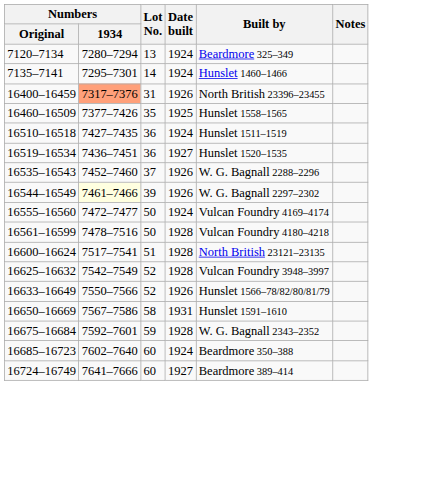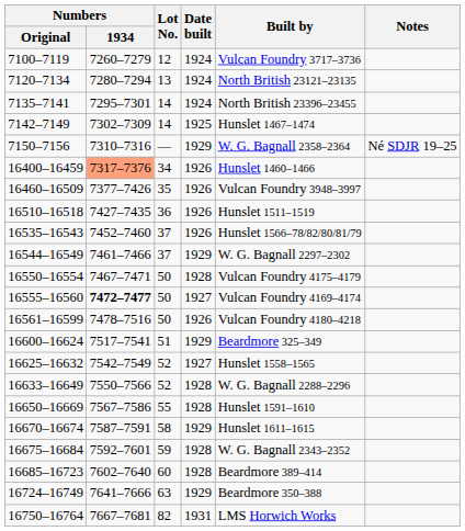 <table class="wikitable">
 <tr>
 <th colspan=2>Numbers</th>
 <th rowspan=2>Lot<br>No.</th>
 <th rowspan=2>Date<br>built</th>
 <th rowspan=2>Built by</th>
 <th rowspan=2>Notes</th>
 </tr>
 <tr>
 <th>Original</th>
 <th>1934</th>
 </tr>
 <tr>
+<td>7100–7119</td>
+<td>7260–7279</td>
+<td>12</td>
+<td>1924</td>
+<td><a href='#'>Vulcan Foundry</a><small> 3717–3736</small></td>
+<td></td>
+</tr>
+<tr>
 <td>7120–7134</td>
 <td>7280–7294</td>
 <td>13</td>
 <td>1924</td>
-<td><a href='#'>Beardmore</a><small> 325–349</small></td>
+<td><a href='#'>North British</a><small> 23121–23135</small></td>
 <td></td>
 </tr>
 <tr>
 <td>7135–7141</td>
 <td>7295–7301</td>
 <td>14</td>
 <td>1924</td>
-<td><a href='#'>Hunslet</a><small> 1460–1466</small></td>
+<td>North British<small> 23396–23455</small></td>
 <td></td>
+</tr>
+<tr>
+<td>7142–7149</td>
+<td>7302–7309</td>
+<td>14</td>
+<td>1925</td>
+<td>Hunslet<small> 1467–1474</small></td>
+<td></td>
+</tr>
+<tr>
+<td>7150–7156</td>
+<td>7310–7316</td>
+<td>—</td>
+<td>1929</td>
+<td><a href='#'>W. G. Bagnall</a><small> 2358–2364</small></td>
+<td>Né <a href='#'>SDJR</a> 19–25</td>
 </tr>
 <tr>
 <td>16400–16459</td>
 <td style="background: lightsalmon;">7317–7376</td>
-<td>31</td>
+<td>34</td>
 <td>1926</td>
-<td>North British<small> 23396–23455</small></td>
+<td><a href='#'>Hunslet</a><small> 1460–1466</small></td>
 <td></td>
 </tr>
 <tr>
 <td>16460–16509</td>
 <td>7377–7426</td>
 <td>35</td>
-<td>1925</td>
-<td>Hunslet<small> 1558–1565</small></td>
+<td>1926</td>
+<td>Vulcan Foundry<small> 3948–3997</small></td>
 <td></td>
 </tr>
 <tr>
 <td>16510–16518</td>
 <td>7427–7435</td>
 <td>36</td>
-<td>1924</td>
+<td>1926</td>
 <td>Hunslet<small> 1511–1519</small></td>
-<td></td>
-</tr>
-<tr>
-<td>16519–16534</td>
-<td>7436–7451</td>
-<td>36</td>
-<td>1927</td>
-<td>Hunslet<small> 1520–1535</small></td>
 <td></td>
 </tr>
 <tr>
 <td>16535–16543</td>
 <td>7452–7460</td>
 <td>37</td>
 <td>1926</td>
-<td>W. G. Bagnall<small> 2288–2296</small></td>
+<td>Hunslet<small> 1566–78/82/80/81/79</small></td>
 <td></td>
 </tr>
 <tr>
 <td>16544–16549</td>
-<td style="background: lightyellow;">7461–7466</td>
-<td>39</td>
-<td>1926</td>
+<td>7461–7466</td>
+<td>37</td>
+<td>1929</td>
 <td>W. G. Bagnall<small> 2297–2302</small></td>
 <td></td>
 </tr>
 <tr>
+<td>16550–16554</td>
+<td>7467–7471</td>
+<td>50</td>
+<td>1928</td>
+<td>Vulcan Foundry<small> 4175–4179</small></td>
+<td></td>
+</tr>
+<tr>
 <td>16555–16560</td>
-<td>7472–7477</td>
+<td><strong>7472–7477</strong></td>
 <td>50</td>
-<td>1924</td>
+<td>1927</td>
 <td>Vulcan Foundry<small> 4169–4174</small></td>
 <td></td>
 </tr>
 <tr>
 <td>16561–16599</td>
 <td>7478–7516</td>
 <td>50</td>
-<td>1928</td>
+<td>1926</td>
 <td>Vulcan Foundry<small> 4180–4218</small></td>
 <td></td>
 </tr>
 <tr>
 <td>16600–16624</td>
 <td>7517–7541</td>
 <td>51</td>
-<td>1928</td>
-<td><a href='#'>North British</a><small> 23121–23135</small></td>
+<td>1929</td>
+<td><a href='#'>Beardmore</a><small> 325–349</small></td>
 <td></td>
 </tr>
 <tr>
 <td>16625–16632</td>
 <td>7542–7549</td>
 <td>52</td>
-<td>1928</td>
-<td>Vulcan Foundry<small> 3948–3997</small></td>
+<td>1927</td>
+<td>Hunslet<small> 1558–1565</small></td>
 <td></td>
 </tr>
 <tr>
 <td>16633–16649</td>
 <td>7550–7566</td>
 <td>52</td>
-<td>1926</td>
-<td>Hunslet<small> 1566–78/82/80/81/79</small></td>
+<td>1928</td>
+<td>W. G. Bagnall<small> 2288–2296</small></td>
 <td></td>
 </tr>
 <tr>
 <td>16650–16669</td>
 <td>7567–7586</td>
+<td>55</td>
+<td>1928</td>
+<td>Hunslet<small> 1591–1610</small></td>
+<td></td>
+</tr>
+<tr>
+<td>16670–16674</td>
+<td>7587–7591</td>
 <td>58</td>
-<td>1931</td>
-<td>Hunslet<small> 1591–1610</small></td>
+<td>1929</td>
+<td>Hunslet<small> 1611–1615</small></td>
 <td></td>
 </tr>
 <tr>
 <td>16675–16684</td>
 <td>7592–7601</td>
 <td>59</td>
 <td>1928</td>
 <td>W. G. Bagnall<small> 2343–2352</small></td>
 <td></td>
 </tr>
 <tr>
 <td>16685–16723</td>
 <td>7602–7640</td>
 <td>60</td>
-<td>1924</td>
-<td>Beardmore<small> 350–388</small></td>
+<td>1928</td>
+<td>Beardmore<small> 389–414</small></td>
 <td></td>
 </tr>
 <tr>
 <td>16724–16749</td>
 <td>7641–7666</td>
-<td>60</td>
-<td>1927</td>
-<td>Beardmore<small> 389–414</small></td>
+<td>63</td>
+<td>1929</td>
+<td>Beardmore<small> 350–388</small></td>
+<td></td>
+</tr>
+<tr>
+<td>16750–16764</td>
+<td>7667–7681</td>
+<td>82</td>
+<td>1931</td>
+<td>LMS <a href='#'>Horwich Works</a></td>
 <td></td>
 </tr>
 </table>
